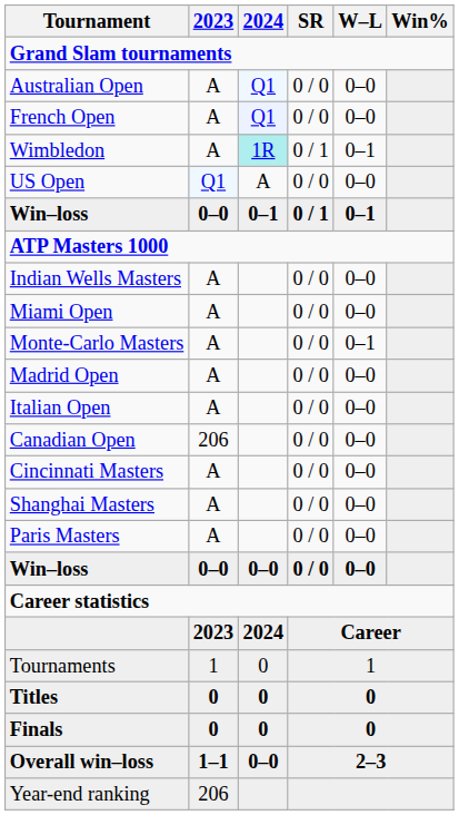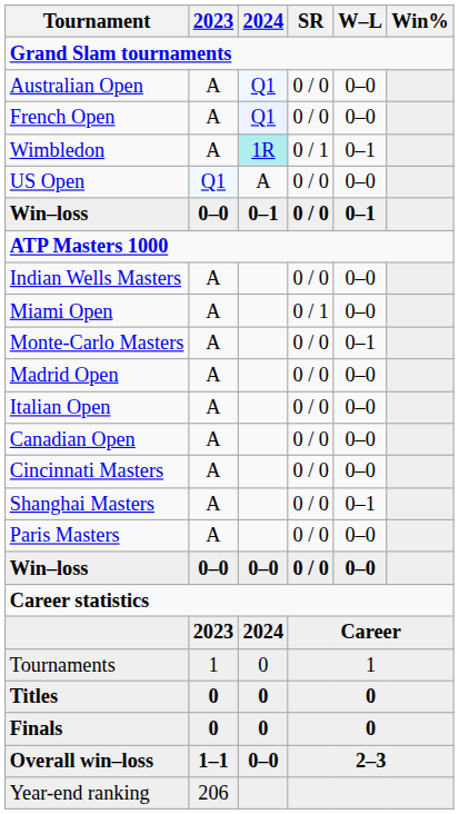 <table class=wikitable style=text-align:center;>
 <tr>
 <th>Tournament</th>
 <th><a href='#'>2023</a></th>
 <th><a href='#'>2024</a></th>
 <th>SR</th>
 <th>W–L</th>
 <th>Win%</th>
 </tr>
 <tr>
 <td colspan=7 align="left"><strong><a href='#'>Grand Slam tournaments</a></strong></td>
 </tr>
 <tr>
 <td align=left><a href='#'>Australian Open</a></td>
 <td>A</td>
 <td bgcolor=f0f8ff><a href='#'>Q1</a></td>
 <td>0 / 0</td>
 <td>0–0</td>
 <td bgcolor=efefef></td>
 </tr>
 <tr>
 <td align=left><a href='#'>French Open</a></td>
 <td>A</td>
 <td bgcolor=ecf2ff><a href='#'>Q1</a></td>
 <td>0 / 0</td>
 <td>0–0</td>
 <td bgcolor=efefef></td>
 </tr>
 <tr>
 <td align=left><a href='#'>Wimbledon</a></td>
 <td>A</td>
 <td bgcolor=afeeee><a href='#'>1R</a></td>
 <td>0 / 1</td>
 <td>0–1</td>
 <td bgcolor=efefef></td>
 </tr>
 <tr>
 <td align=left><a href='#'>US Open</a></td>
 <td bgcolor=f0f8ff><a href='#'>Q1</a></td>
 <td>A</td>
 <td>0 / 0</td>
 <td>0–0</td>
 <td bgcolor=efefef></td>
 </tr>
 <tr style=font-weight:bold;background:#efefef>
 <td style=text-align:left>Win–loss</td>
 <td>0–0</td>
 <td>0–1</td>
-<td>0 / 1</td>
+<td>0 / 0</td>
 <td>0–1</td>
 <td bgcolor=efefef></td>
 </tr>
 <tr>
 <td colspan=7 align="left"><strong><a href='#'>ATP Masters 1000</a></strong></td>
 </tr>
 <tr>
 <td align=left><a href='#'>Indian Wells Masters</a></td>
 <td>A</td>
 <td></td>
 <td>0 / 0</td>
 <td>0–0</td>
 <td bgcolor=efefef></td>
 </tr>
 <tr>
 <td align=left><a href='#'>Miami Open</a></td>
 <td>A</td>
 <td></td>
-<td>0 / 0</td>
+<td>0 / 1</td>
 <td>0–0</td>
 <td bgcolor=efefef></td>
 </tr>
 <tr>
 <td align=left><a href='#'>Monte-Carlo Masters</a></td>
 <td>A</td>
 <td></td>
 <td>0 / 0</td>
 <td>0–1</td>
 <td bgcolor=efefef></td>
 </tr>
 <tr>
 <td align=left><a href='#'>Madrid Open</a></td>
 <td>A</td>
 <td></td>
 <td>0 / 0</td>
 <td>0–0</td>
 <td bgcolor=efefef></td>
 </tr>
 <tr>
 <td align=left><a href='#'>Italian Open</a></td>
 <td>A</td>
 <td></td>
 <td>0 / 0</td>
 <td>0–0</td>
 <td bgcolor=efefef></td>
 </tr>
 <tr>
 <td align=left><a href='#'>Canadian Open</a></td>
-<td>206</td>
+<td>A</td>
 <td></td>
 <td>0 / 0</td>
 <td>0–0</td>
 <td bgcolor=efefef></td>
 </tr>
 <tr>
 <td align=left><a href='#'>Cincinnati Masters</a></td>
 <td>A</td>
 <td></td>
 <td>0 / 0</td>
 <td>0–0</td>
 <td bgcolor=efefef></td>
 </tr>
 <tr>
 <td align=left><a href='#'>Shanghai Masters</a></td>
 <td>A</td>
 <td></td>
 <td>0 / 0</td>
-<td>0–0</td>
+<td>0–1</td>
 <td bgcolor=efefef></td>
 </tr>
 <tr>
 <td align=left><a href='#'>Paris Masters</a></td>
 <td>A</td>
 <td></td>
 <td>0 / 0</td>
 <td>0–0</td>
 <td bgcolor=efefef></td>
 </tr>
 <tr style=font-weight:bold;background:#efefef>
 <td style=text-align:left>Win–loss</td>
 <td>0–0</td>
 <td>0–0</td>
 <td>0 / 0</td>
 <td>0–0</td>
 <td bgcolor=efefef></td>
 </tr>
 <tr>
 <td colspan="7" align="left"><strong>Career statistics</strong></td>
 </tr>
 <tr style=font-weight:bold;background:#efefef>
 <td></td>
 <td>2023</td>
 <td>2024</td>
 <td colspan="3">Career</td>
 </tr>
 <tr bgcolor=efefef>
 <td align=left>Tournaments</td>
 <td>1</td>
 <td>0</td>
 <td colspan="3">1</td>
 </tr>
 <tr style=font-weight:bold;background:#efefef>
 <td style=text-align:left>Titles</td>
 <td>0</td>
 <td>0</td>
 <td colspan="3">0</td>
 </tr>
 <tr style=font-weight:bold;background:#efefef>
 <td style=text-align:left>Finals</td>
 <td>0</td>
 <td>0</td>
 <td colspan="3">0</td>
 </tr>
 <tr style=font-weight:bold;background:#efefef>
 <td style=text-align:left>Overall win–loss</td>
 <td>1–1</td>
 <td>0–0</td>
 <td colspan="3">2–3</td>
 </tr>
 <tr bgcolor=efefef>
 <td align=left>Year-end ranking</td>
 <td>206</td>
 <td></td>
 <td colspan="3"><strong></strong></td>
 </tr>
 </table>
